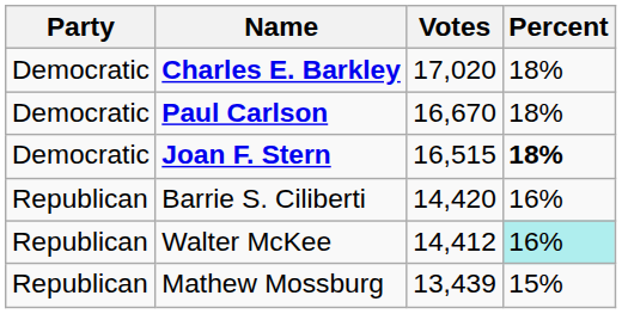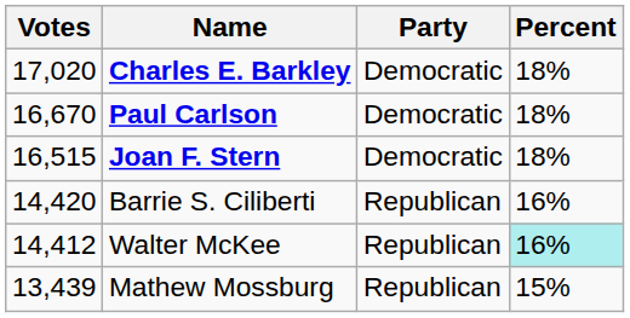 <table class="wikitable">
 <tr>
+<th>Votes</th>
+<th>Name</th>
 <th>Party</th>
-<th>Name</th>
-<th>Votes</th>
 <th>Percent</th>
 </tr>
 <tr>
+<td>17,020</td>
+<td><strong><a href='#'>Charles E. Barkley</a></strong></td>
 <td>Democratic</td>
-<td><strong><a href='#'>Charles E. Barkley</a></strong></td>
-<td>17,020</td>
 <td>18%</td>
 </tr>
 <tr>
+<td>16,670</td>
+<td><strong><a href='#'>Paul Carlson</a></strong></td>
 <td>Democratic</td>
-<td><strong><a href='#'>Paul Carlson</a></strong></td>
-<td>16,670</td>
 <td>18%</td>
 </tr>
 <tr>
+<td>16,515</td>
+<td><strong><a href='#'>Joan F. Stern</a></strong></td>
 <td>Democratic</td>
-<td><strong><a href='#'>Joan F. Stern</a></strong></td>
-<td>16,515</td>
-<td><strong>18%</strong></td>
+<td>18%</td>
 </tr>
 <tr>
+<td>14,420</td>
+<td>Barrie S. Ciliberti</td>
 <td>Republican</td>
-<td>Barrie S. Ciliberti</td>
-<td>14,420</td>
 <td>16%</td>
 </tr>
 <tr>
+<td>14,412</td>
+<td>Walter McKee</td>
 <td>Republican</td>
-<td>Walter McKee</td>
-<td>14,412</td>
 <td style="background: paleturquoise;">16%</td>
 </tr>
 <tr>
+<td>13,439</td>
+<td>Mathew Mossburg</td>
 <td>Republican</td>
-<td>Mathew Mossburg</td>
-<td>13,439</td>
 <td>15%</td>
 </tr>
 </table>
